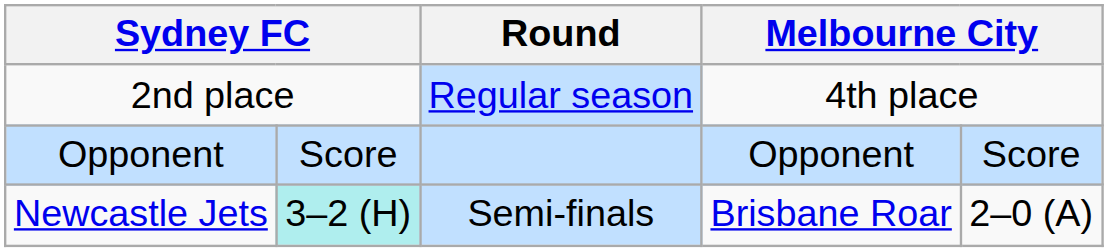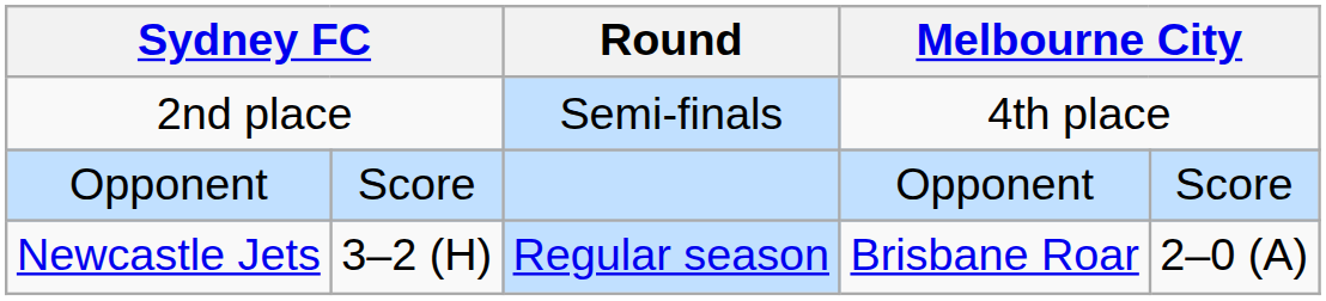 <table class="wikitable" style="text-align:center">
 <tr>
 <th colspan="2"><a href='#'>Sydney FC</a></th>
 <th>Round</th>
 <th colspan="4"><a href='#'>Melbourne City</a></th>
 </tr>
 <tr>
 <td colspan="2" valign="top">2nd place</td>
-<td style="background:#c1e0ff"><a href='#'>Regular season</a></td>
+<td style="background:#c1e0ff">Semi-finals</td>
 <td colspan="4" valign="top">4th place</td>
 </tr>
 <tr>
 <td style="background:#c1e0ff">Opponent</td>
 <td style="background:#c1e0ff">Score</td>
 <td style="background:#c1e0ff"></td>
 <td style="background:#c1e0ff">Opponent</td>
 <td style="background:#c1e0ff">Score</td>
 </tr>
 <tr>
 <td><a href='#'>Newcastle Jets</a></td>
-<td style="background: paleturquoise;">3–2  (H)</td>
-<td style="background:#c1e0ff">Semi-finals</td>
+<td>3–2  (H)</td>
+<td style="background:#c1e0ff"><a href='#'>Regular season</a></td>
 <td><a href='#'>Brisbane Roar</a></td>
 <td>2–0 (A)</td>
 </tr>
 </table>
